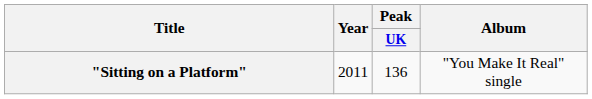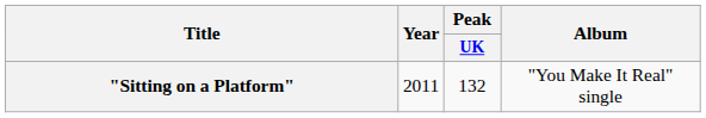 <table class="wikitable plainrowheaders" style="text-align:center;" border="1">
 <tr>
 <th scope="col" rowspan="2" style="width:21em;">Title</th>
 <th scope="col" rowspan="2" style="width:1em;">Year</th>
 <th scope="col" colspan="1">Peak</th>
 <th scope="col" rowspan="2">Album</th>
 </tr>
 <tr>
 <th scope="col" style="width:3em;font-size:90%;"><a href='#'>UK</a><br></th>
 </tr>
 <tr>
 <th scope="row">"Sitting on a Platform"</th>
 <td>2011</td>
-<td>136</td>
+<td>132</td>
 <td>"You Make It Real" single</td>
 </tr>
 </table>
